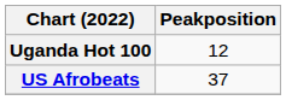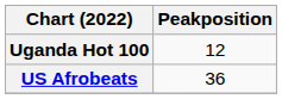 <table class="wikitable plainrowheaders sortable">
 <tr>
 <th scope="col">Chart (2022)</th>
 <th scope="col">Peakposition</th>
 </tr>
 <tr>
 <th scope="row">Uganda Hot 100</th>
 <td align=center>12</td>
 </tr>
 <tr>
 <th scope="row"><a href='#'>US Afrobeats</a></th>
-<td align=center>37</td>
+<td align=center>36</td>
 </tr>
 <tr>
 </tr>
 </table>
